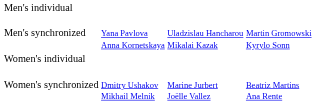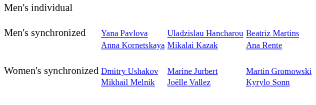 <table>
 <tr>
 <td>Men's individual<br></td>
 <td></td>
 <td></td>
 <td></td>
 </tr>
 <tr>
 <td>Men's synchronized<br></td>
 <td><br><small><a href='#'>Yana Pavlova</a><br><a href='#'>Anna Kornetskaya</a></small></td>
 <td><br><small><a href='#'>Uladzislau Hancharou</a><br><a href='#'>Mikalai Kazak</a></small></td>
-<td><br><small><a href='#'>Martin Gromowski</a><br><a href='#'>Kyrylo Sonn</a></small></td>
-</tr>
-<tr>
-<td>Women's individual<br></td>
-<td></td>
-<td></td>
-<td></td>
+<td><br><small><a href='#'>Beatriz Martins</a><br><a href='#'>Ana Rente</a></small></td>
 </tr>
 <tr>
 <td>Women's synchronized<br></td>
 <td><br><small><a href='#'>Dmitry Ushakov</a><br><a href='#'>Mikhail Melnik</a></small></td>
 <td><br><small><a href='#'>Marine Jurbert</a><br><a href='#'>Joëlle Vallez</a></small></td>
-<td><br><small><a href='#'>Beatriz Martins</a><br><a href='#'>Ana Rente</a></small></td>
+<td><br><small><a href='#'>Martin Gromowski</a><br><a href='#'>Kyrylo Sonn</a></small></td>
 </tr>
 </table>
